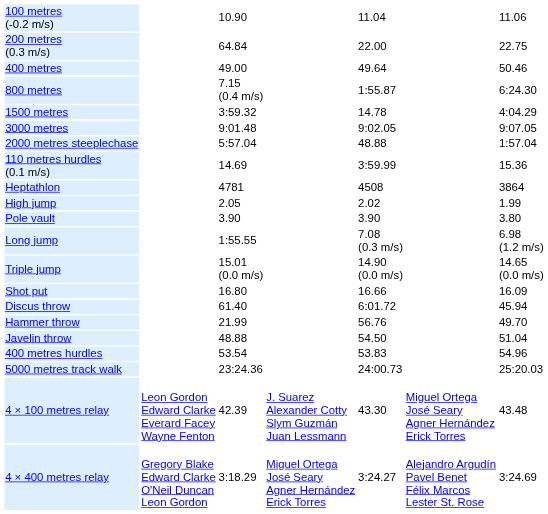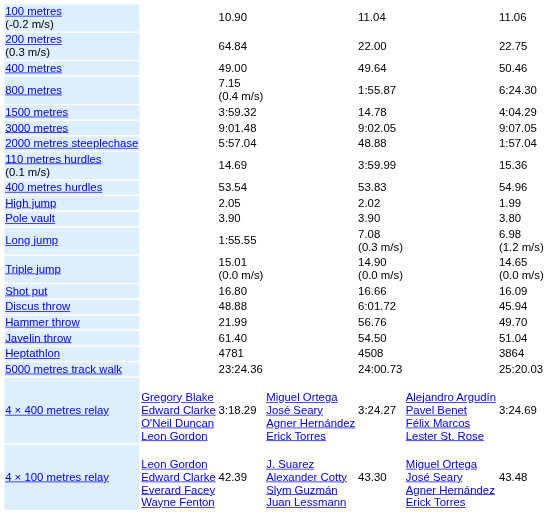 <table>
 <tr>
 <td bgcolor = DDEEFF><a href='#'>100 metres</a> <br> (-0.2 m/s)</td>
 <td></td>
 <td>10.90</td>
 <td></td>
 <td>11.04</td>
 <td></td>
 <td>11.06</td>
 </tr>
 <tr>
 <td bgcolor = DDEEFF><a href='#'>200 metres</a> <br> (0.3 m/s)</td>
 <td></td>
 <td>64.84</td>
 <td></td>
 <td>22.00</td>
 <td></td>
 <td>22.75</td>
 </tr>
 <tr>
 <td bgcolor = DDEEFF><a href='#'>400 metres</a></td>
 <td></td>
 <td>49.00</td>
 <td></td>
 <td>49.64</td>
 <td></td>
 <td>50.46</td>
 </tr>
 <tr>
 <td bgcolor = DDEEFF><a href='#'>800 metres</a></td>
 <td></td>
 <td>7.15 <br> (0.4 m/s)</td>
 <td></td>
 <td>1:55.87</td>
 <td></td>
 <td>6:24.30</td>
 </tr>
 <tr>
 <td bgcolor = DDEEFF><a href='#'>1500 metres</a></td>
 <td></td>
 <td>3:59.32</td>
 <td></td>
 <td>14.78</td>
 <td></td>
 <td>4:04.29</td>
 </tr>
 <tr>
 <td bgcolor = DDEEFF><a href='#'>3000 metres</a></td>
 <td></td>
 <td>9:01.48</td>
 <td></td>
 <td>9:02.05</td>
 <td></td>
 <td>9:07.05</td>
 </tr>
 <tr>
 <td bgcolor = DDEEFF><a href='#'>2000 metres steeplechase</a></td>
 <td></td>
 <td>5:57.04</td>
 <td></td>
 <td>48.88</td>
 <td></td>
 <td>1:57.04</td>
 </tr>
 <tr>
 <td bgcolor = DDEEFF><a href='#'>110 metres hurdles</a> <br> (0.1 m/s)</td>
 <td></td>
 <td>14.69</td>
 <td></td>
 <td>3:59.99</td>
 <td></td>
 <td>15.36</td>
 </tr>
 <tr>
-<td bgcolor = DDEEFF><a href='#'>Heptathlon</a></td>
+<td bgcolor = DDEEFF><a href='#'>400 metres hurdles</a></td>
 <td></td>
-<td>4781</td>
+<td>53.54</td>
 <td></td>
-<td>4508</td>
+<td>53.83</td>
 <td></td>
-<td>3864</td>
+<td>54.96</td>
 </tr>
 <tr>
 <td bgcolor = DDEEFF><a href='#'>High jump</a></td>
 <td></td>
 <td>2.05</td>
 <td></td>
 <td>2.02</td>
 <td></td>
 <td>1.99</td>
 </tr>
 <tr>
 <td bgcolor = DDEEFF><a href='#'>Pole vault</a></td>
 <td></td>
 <td>3.90</td>
 <td></td>
 <td>3.90</td>
 <td></td>
 <td>3.80</td>
 </tr>
 <tr>
 <td bgcolor = DDEEFF><a href='#'>Long jump</a></td>
 <td></td>
 <td>1:55.55</td>
 <td></td>
 <td>7.08 <br> (0.3 m/s)</td>
 <td></td>
 <td>6.98 <br> (1.2 m/s)</td>
 </tr>
 <tr>
 <td bgcolor = DDEEFF><a href='#'>Triple jump</a></td>
 <td></td>
 <td>15.01 <br> (0.0 m/s)</td>
 <td></td>
 <td>14.90 <br> (0.0 m/s)</td>
 <td></td>
 <td>14.65 <br> (0.0 m/s)</td>
 </tr>
 <tr>
 <td bgcolor = DDEEFF><a href='#'>Shot put</a></td>
 <td></td>
 <td>16.80</td>
 <td></td>
 <td>16.66</td>
 <td></td>
 <td>16.09</td>
 </tr>
 <tr>
 <td bgcolor = DDEEFF><a href='#'>Discus throw</a></td>
 <td></td>
-<td>61.40</td>
+<td>48.88</td>
 <td></td>
 <td>6:01.72</td>
 <td></td>
 <td>45.94</td>
 </tr>
 <tr>
 <td bgcolor = DDEEFF><a href='#'>Hammer throw</a></td>
 <td></td>
 <td>21.99</td>
 <td></td>
 <td>56.76</td>
 <td></td>
 <td>49.70</td>
 </tr>
 <tr>
 <td bgcolor = DDEEFF><a href='#'>Javelin throw</a></td>
 <td></td>
-<td>48.88</td>
+<td>61.40</td>
 <td></td>
 <td>54.50</td>
 <td></td>
 <td>51.04</td>
 </tr>
 <tr>
-<td bgcolor = DDEEFF><a href='#'>400 metres hurdles</a></td>
+<td bgcolor = DDEEFF><a href='#'>Heptathlon</a></td>
 <td></td>
-<td>53.54</td>
+<td>4781</td>
 <td></td>
-<td>53.83</td>
+<td>4508</td>
 <td></td>
-<td>54.96</td>
+<td>3864</td>
 </tr>
 <tr>
 <td bgcolor = DDEEFF><a href='#'>5000 metres track walk</a></td>
 <td></td>
 <td>23:24.36</td>
 <td></td>
 <td>24:00.73</td>
 <td></td>
 <td>25:20.03</td>
 </tr>
 <tr>
+<td bgcolor = DDEEFF><a href='#'>4 × 400 metres relay</a></td>
+<td> <br> <a href='#'>Gregory Blake</a> <br> <a href='#'>Edward Clarke</a> <br> <a href='#'>O'Neil Duncan</a> <br> <a href='#'>Leon Gordon</a></td>
+<td>3:18.29</td>
+<td> <br> <a href='#'>Miguel Ortega</a> <br> <a href='#'>José Seary</a> <br> <a href='#'>Agner Hernández</a> <br> <a href='#'>Erick Torres</a></td>
+<td>3:24.27</td>
+<td> <br> <a href='#'>Alejandro Argudín</a> <br> <a href='#'>Pavel Benet</a> <br> <a href='#'>Félix Marcos</a> <br> <a href='#'>Lester St. Rose</a></td>
+<td>3:24.69</td>
+</tr>
+<tr>
 <td bgcolor = DDEEFF><a href='#'>4 × 100 metres relay</a></td>
 <td> <br> <a href='#'>Leon Gordon</a> <br> <a href='#'>Edward Clarke</a> <br> <a href='#'>Everard Facey</a> <br> <a href='#'>Wayne Fenton</a></td>
 <td>42.39</td>
 <td> <br> <a href='#'>J. Suarez</a> <br> <a href='#'>Alexander Cotty</a> <br> <a href='#'>Slym Guzmán</a> <br> <a href='#'>Juan Lessmann</a></td>
 <td>43.30</td>
 <td> <br> <a href='#'>Miguel Ortega</a> <br> <a href='#'>José Seary</a> <br> <a href='#'>Agner Hernández</a> <br> <a href='#'>Erick Torres</a></td>
 <td>43.48</td>
 </tr>
-<tr>
-<td bgcolor = DDEEFF><a href='#'>4 × 400 metres relay</a></td>
-<td> <br> <a href='#'>Gregory Blake</a> <br> <a href='#'>Edward Clarke</a> <br> <a href='#'>O'Neil Duncan</a> <br> <a href='#'>Leon Gordon</a></td>
-<td>3:18.29</td>
-<td> <br> <a href='#'>Miguel Ortega</a> <br> <a href='#'>José Seary</a> <br> <a href='#'>Agner Hernández</a> <br> <a href='#'>Erick Torres</a></td>
-<td>3:24.27</td>
-<td> <br> <a href='#'>Alejandro Argudín</a> <br> <a href='#'>Pavel Benet</a> <br> <a href='#'>Félix Marcos</a> <br> <a href='#'>Lester St. Rose</a></td>
-<td>3:24.69</td>
-</tr>
 </table>
